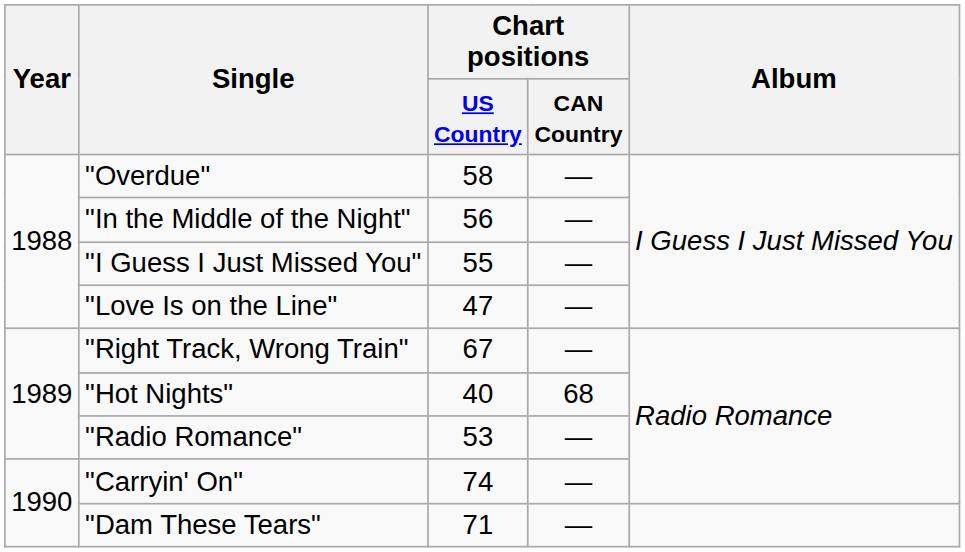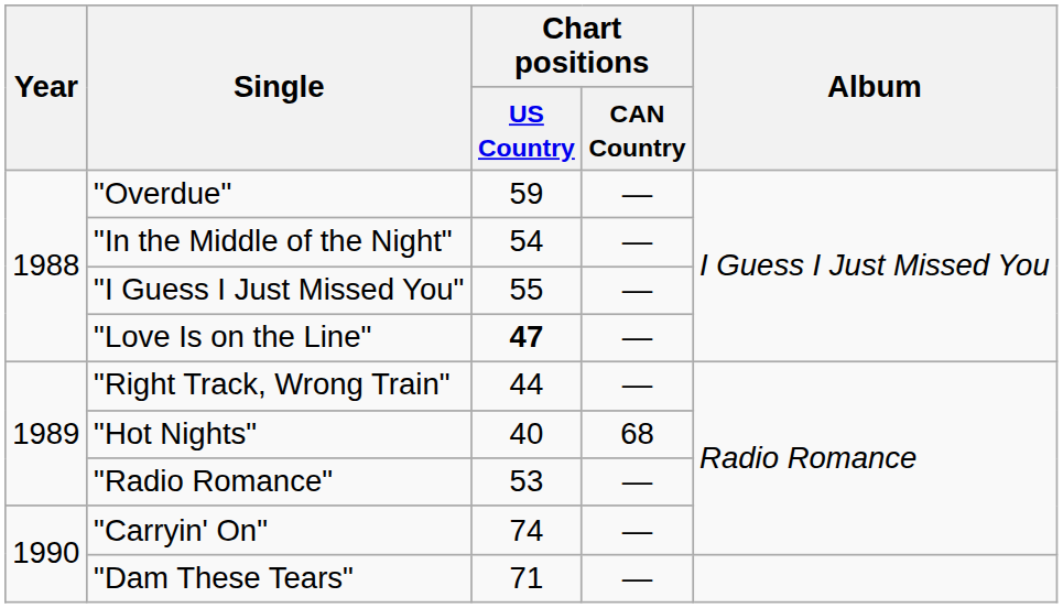 <table class="wikitable">
 <tr>
 <th rowspan="2">Year</th>
 <th rowspan="2">Single</th>
 <th colspan="2">Chart positions</th>
 <th rowspan="2">Album</th>
 </tr>
 <tr>
 <th width="50"><small><a href='#'>US Country</a></small><br></th>
 <th width="50"><small>CAN Country</small></th>
 </tr>
 <tr>
 <td rowspan="4">1988</td>
 <td>"Overdue"</td>
-<td align="center">58</td>
+<td align="center">59</td>
 <td align="center">—</td>
 <td rowspan="4"><em>I Guess I Just Missed You</em></td>
 </tr>
 <tr>
 <td>"In the Middle of the Night"</td>
-<td align="center">56</td>
+<td align="center">54</td>
 <td align="center">—</td>
 </tr>
 <tr>
 <td>"I Guess I Just Missed You"</td>
 <td align="center">55</td>
 <td align="center">—</td>
 </tr>
 <tr>
 <td>"Love Is on the Line"</td>
-<td align="center">47</td>
+<td align="center"><strong>47</strong></td>
 <td align="center">—</td>
 </tr>
 <tr>
 <td rowspan="3">1989</td>
 <td>"Right Track, Wrong Train"</td>
-<td align="center">67</td>
+<td align="center">44</td>
 <td align="center">—</td>
 <td rowspan="4"><em>Radio Romance</em></td>
 </tr>
 <tr>
 <td>"Hot Nights"</td>
 <td align="center">40</td>
 <td align="center">68</td>
 </tr>
 <tr>
 <td>"Radio Romance"</td>
 <td align="center">53</td>
 <td align="center">—</td>
 </tr>
 <tr>
 <td rowspan="2">1990</td>
 <td>"Carryin' On"</td>
 <td align="center">74</td>
 <td align="center">—</td>
 </tr>
 <tr>
 <td>"Dam These Tears"</td>
 <td align="center">71</td>
 <td align="center">—</td>
 <td></td>
 </tr>
 </table>
